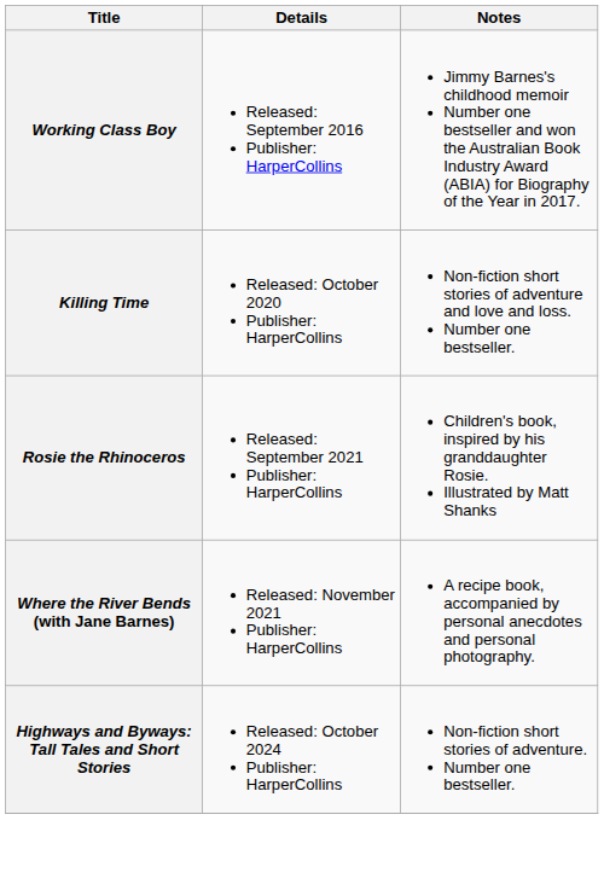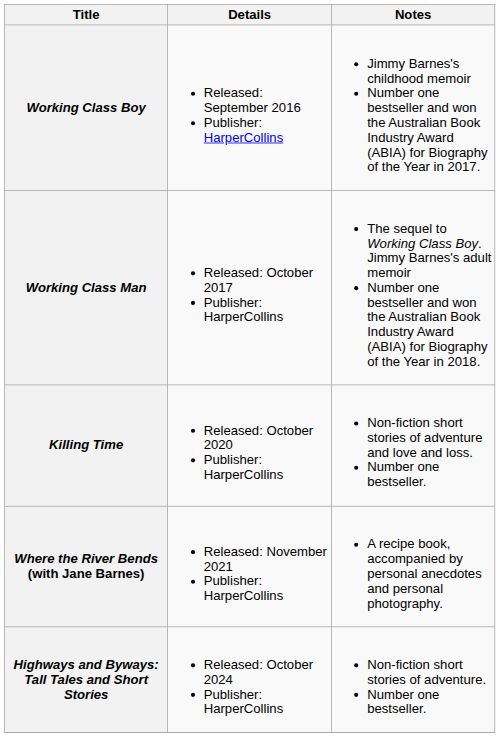 <table class="wikitable plainrowheaders">
 <tr>
 <th scope="col" style="width:12em;">Title</th>
 <th scope="col" style="width:12em;">Details</th>
 <th scope="col" style="width:12em;">Notes</th>
 </tr>
 <tr>
 <th scope="row"><em>Working Class Boy</em></th>
 <td><br><ul><li>Released: September 2016</li><li>Publisher: <a href='#'>HarperCollins</a></li></ul></td>
 <td><br><ul><li>Jimmy Barnes's childhood memoir</li><li>Number one bestseller and won the Australian Book Industry Award (ABIA) for Biography of the Year in 2017.</li></ul></td>
 </tr>
 <tr>
+<th scope="row"><em>Working Class Man</em></th>
+<td><br><ul><li>Released: October 2017</li><li>Publisher: HarperCollins</li></ul></td>
+<td><br><ul><li>The sequel to <em>Working Class Boy</em>. Jimmy Barnes's adult memoir</li><li>Number one bestseller and won the Australian Book Industry Award (ABIA) for Biography of the Year in 2018.</li></ul></td>
+</tr>
+<tr>
 <th scope="row"><em>Killing Time</em></th>
 <td><br><ul><li>Released: October 2020</li><li>Publisher: HarperCollins</li></ul></td>
 <td><br><ul><li>Non-fiction short stories of adventure and love and loss.</li><li>Number one bestseller.</li></ul></td>
-</tr>
-<tr>
-<th scope="row"><em>Rosie the Rhinoceros</em></th>
-<td><br><ul><li>Released: September 2021</li><li>Publisher: HarperCollins</li></ul></td>
-<td><br><ul><li>Children's book, inspired by his granddaughter Rosie.</li><li>Illustrated by Matt Shanks</li></ul></td>
 </tr>
 <tr>
 <th scope="row"><em>Where the River Bends</em> <br> (with Jane Barnes)</th>
 <td><br><ul><li>Released: November 2021</li><li>Publisher: HarperCollins</li></ul></td>
 <td><br><ul><li>A recipe book, accompanied by personal anecdotes and personal photography.</li></ul></td>
 </tr>
 <tr>
 <th scope="row"><em>Highways and Byways: Tall Tales and Short Stories</em></th>
 <td><br><ul><li>Released: October 2024</li><li>Publisher: HarperCollins</li></ul></td>
 <td><br><ul><li>Non-fiction short stories of adventure.</li><li>Number one bestseller.</li></ul></td>
 </tr>
 <tr>
 </tr>
 </table>
